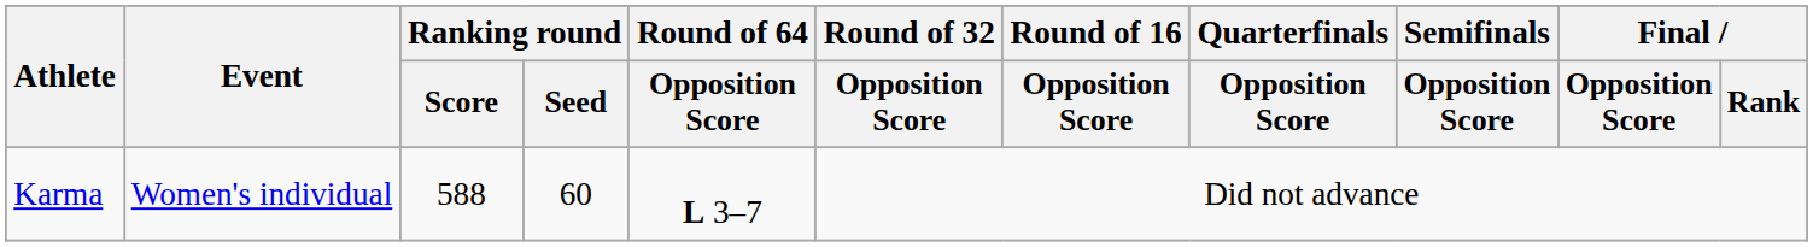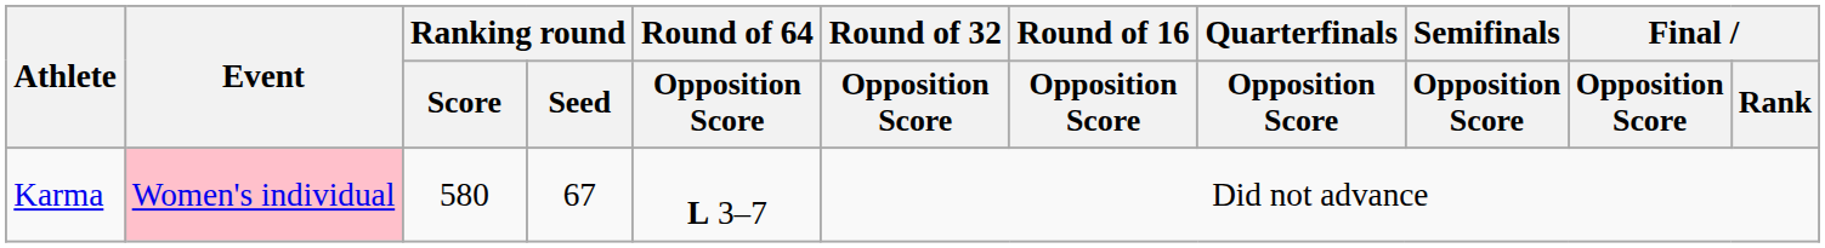 <table class="wikitable" style="font-size:90%">
 <tr>
 <th rowspan=2>Athlete</th>
 <th rowspan=2>Event</th>
 <th colspan="2">Ranking round</th>
 <th>Round of 64</th>
 <th>Round of 32</th>
 <th>Round of 16</th>
 <th>Quarterfinals</th>
 <th>Semifinals</th>
 <th colspan="2">Final / </th>
 </tr>
 <tr style="font-size:95%">
 <th>Score</th>
 <th>Seed</th>
 <th>Opposition<br>Score</th>
 <th>Opposition<br>Score</th>
 <th>Opposition<br>Score</th>
 <th>Opposition<br>Score</th>
 <th>Opposition<br>Score</th>
 <th>Opposition<br>Score</th>
 <th>Rank</th>
 </tr>
 <tr align=center>
 <td align=left><a href='#'>Karma</a></td>
-<td align=left><a href='#'>Women's individual</a></td>
-<td>588</td>
-<td>60</td>
+<td align=left style="background: pink;"><a href='#'>Women's individual</a></td>
+<td>580</td>
+<td>67</td>
 <td><br><strong>L</strong> 3–7</td>
 <td colspan=6>Did not advance</td>
 </tr>
 </table>
